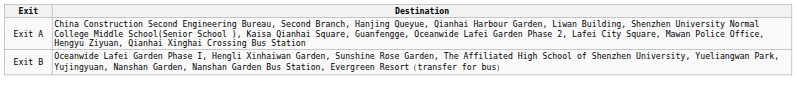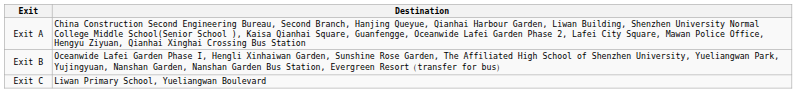 <table class="wikitable">
 <tr>
 <th style="width:70px">Exit</th>
 <th>Destination</th>
 </tr>
 <tr>
 <td align="center">Exit A</td>
 <td>China Construction Second Engineering Bureau, Second Branch, Hanjing Queyue, Qianhai Harbour Garden, Liwan Building, Shenzhen University Normal College Middle School(Senior School ), Kaisa Qianhai Square, Guanfengge, Oceanwide Lafei Garden Phase 2, Lafei City Square, Mawan Police Office, Hengyu Ziyuan, Qianhai Xinghai Crossing Bus Station</td>
 </tr>
 <tr>
 <td align="center">Exit B</td>
 <td>Oceanwide Lafei Garden Phase I, Hengli Xinhaiwan Garden, Sunshine Rose Garden, The Affiliated High School of Shenzhen University, Yueliangwan Park, Yujingyuan, Nanshan Garden, Nanshan Garden Bus Station, Evergreen Resort（transfer for bus）</td>
 </tr>
+<tr>
+<td align="center">Exit C</td>
+<td>Liwan Primary School, Yueliangwan Boulevard</td>
+</tr>
 </table>
